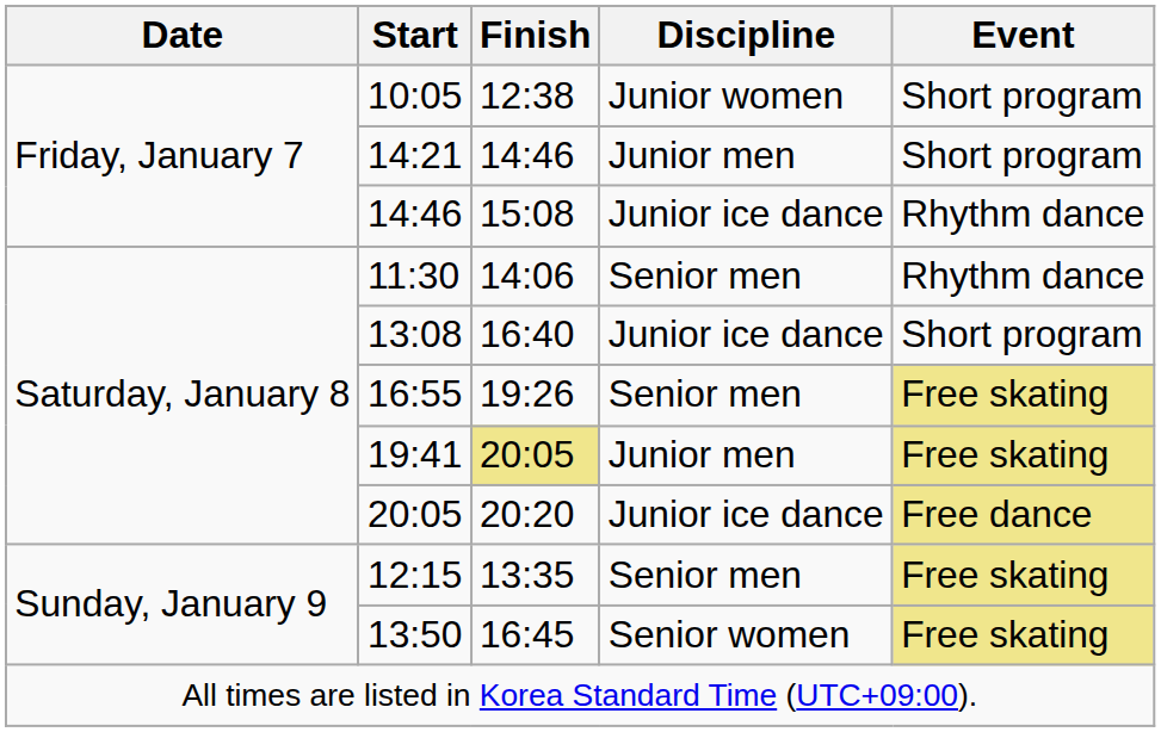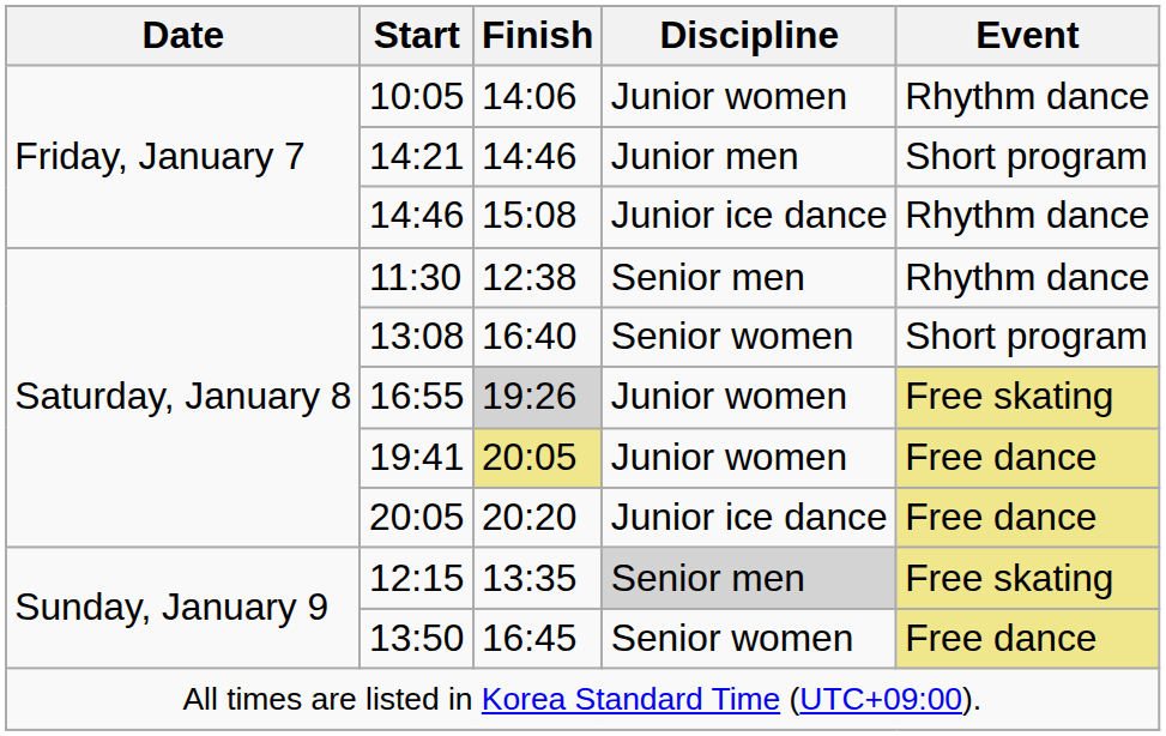 <table class="wikitable">
 <tr>
 <th>Date</th>
 <th>Start</th>
 <th>Finish</th>
 <th>Discipline</th>
 <th>Event</th>
 </tr>
 <tr>
 <td rowspan=3>Friday, January 7</td>
 <td>10:05</td>
-<td>12:38</td>
+<td>14:06</td>
 <td>Junior women</td>
-<td>Short program</td>
+<td>Rhythm dance</td>
 </tr>
 <tr>
 <td>14:21</td>
 <td>14:46</td>
 <td>Junior men</td>
 <td>Short program</td>
 </tr>
 <tr>
 <td>14:46</td>
 <td>15:08</td>
 <td>Junior ice dance</td>
 <td>Rhythm dance</td>
 </tr>
 <tr>
 <td rowspan=5>Saturday, January 8</td>
 <td>11:30</td>
-<td>14:06</td>
+<td>12:38</td>
 <td>Senior men</td>
 <td>Rhythm dance</td>
 </tr>
 <tr>
 <td>13:08</td>
 <td>16:40</td>
-<td>Junior ice dance</td>
+<td>Senior women</td>
 <td>Short program</td>
 </tr>
 <tr>
 <td>16:55</td>
-<td>19:26</td>
-<td>Senior men</td>
+<td style="background: lightgrey;">19:26</td>
+<td>Junior women</td>
 <td bgcolor=#f0e68c>Free skating</td>
 </tr>
 <tr>
 <td>19:41</td>
 <td style="background: khaki;">20:05</td>
-<td>Junior men</td>
-<td bgcolor=#f0e68c>Free skating</td>
+<td>Junior women</td>
+<td bgcolor=#f0e68c>Free dance</td>
 </tr>
 <tr>
 <td>20:05</td>
 <td>20:20</td>
 <td>Junior ice dance</td>
 <td bgcolor=#f0e68c>Free dance</td>
 </tr>
 <tr>
 <td rowspan=2>Sunday, January 9</td>
 <td>12:15</td>
 <td>13:35</td>
-<td>Senior men</td>
+<td style="background: lightgrey;">Senior men</td>
 <td bgcolor=#f0e68c>Free skating</td>
 </tr>
 <tr>
 <td>13:50</td>
 <td>16:45</td>
 <td>Senior women</td>
-<td bgcolor=#f0e68c>Free skating</td>
+<td bgcolor=#f0e68c>Free dance</td>
 </tr>
 <tr>
 <td colspan=5 align=center><small> All times are listed in <a href='#'>Korea Standard Time</a> (<a href='#'>UTC+09:00</a>). </small></td>
 </tr>
 </table>
